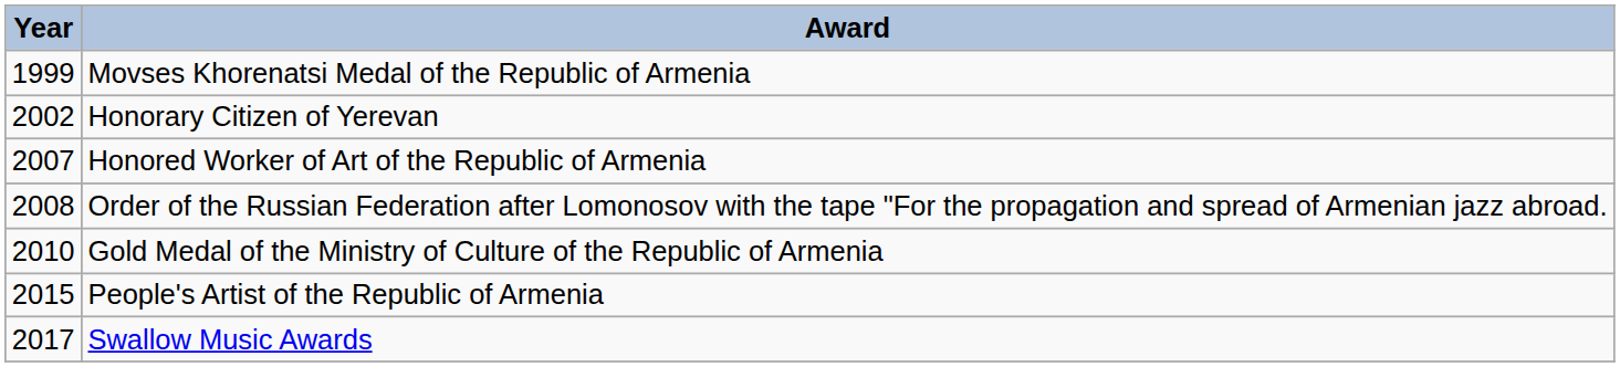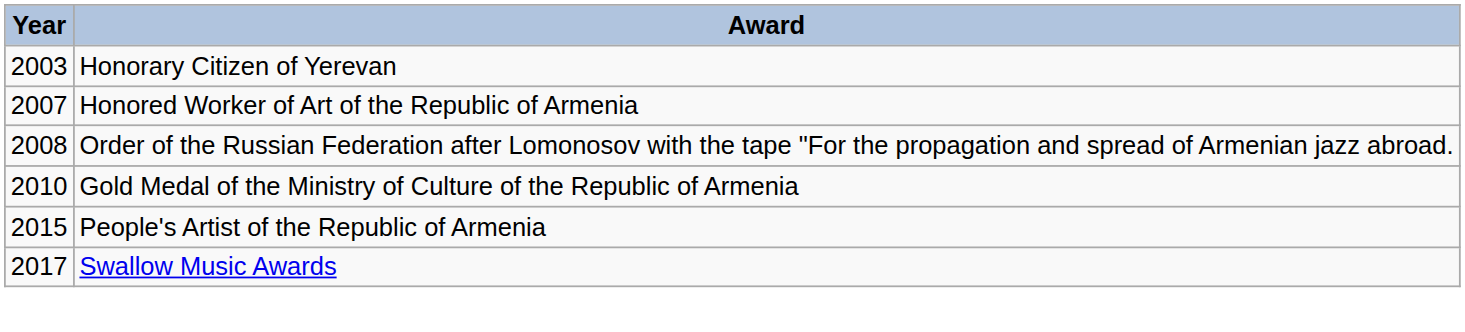 <table class="wikitable" style="font-size:90%;">
 <tr>
 <th style="background:#B0C4DE;"><strong>Year</strong></th>
 <th style="background:#B0C4DE;"><strong>Award</strong></th>
 </tr>
 <tr>
-<td>1999</td>
-<td>Movses Khorenatsi Medal of the Republic of Armenia</td>
-</tr>
-<tr>
-<td>2002</td>
+<td>2003</td>
 <td>Honorary Citizen of Yerevan</td>
 </tr>
 <tr>
 <td>2007</td>
 <td>Honored Worker of Art of the Republic of Armenia</td>
 </tr>
 <tr>
 <td>2008</td>
 <td>Order of the Russian Federation after Lomonosov with the tape "For the propagation and spread of Armenian jazz abroad.</td>
 </tr>
 <tr>
 <td>2010</td>
 <td>Gold Medal of the Ministry of Culture of the Republic of Armenia</td>
 </tr>
 <tr>
 <td>2015</td>
 <td>People's Artist of the Republic of Armenia</td>
 </tr>
 <tr>
 <td>2017</td>
 <td><a href='#'>Swallow Music Awards</a></td>
 </tr>
 </table>
